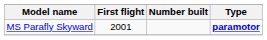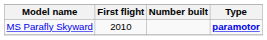 <table class="wikitable" align=center>
 <tr>
 </tr>
 <tr style="background:#efefef;">
 <th>Model name</th>
 <th>First flight</th>
 <th>Number built</th>
 <th>Type</th>
 </tr>
 <tr>
 <td align=left><a href='#'>MS Parafly Skyward</a></td>
-<td align=center>2001</td>
+<td align=center>2010</td>
 <td align=center></td>
 <td align=left><strong><a href='#'>paramotor</a></strong></td>
 </tr>
 <tr>
 </tr>
 </table>
